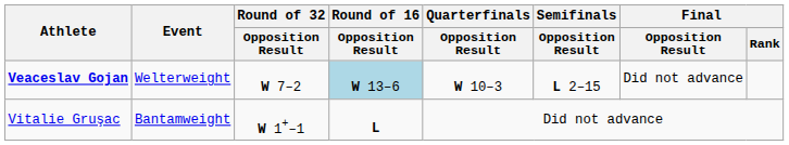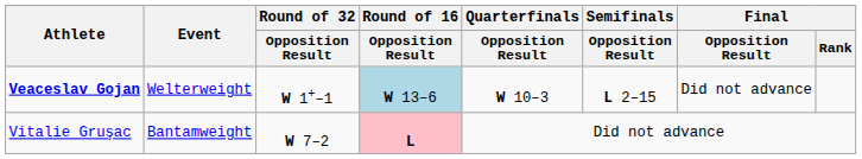 <table class="wikitable" style="font-size:90%">
 <tr>
 <th rowspan="2">Athlete</th>
 <th rowspan="2">Event</th>
 <th>Round of 32</th>
 <th>Round of 16</th>
 <th>Quarterfinals</th>
 <th>Semifinals</th>
 <th colspan=2>Final</th>
 </tr>
 <tr style="font-size:95%">
 <th>Opposition<br>Result</th>
 <th>Opposition<br>Result</th>
 <th>Opposition<br>Result</th>
 <th>Opposition<br>Result</th>
 <th>Opposition<br>Result</th>
 <th>Rank</th>
 </tr>
 <tr align=center>
 <td align=left><strong><a href='#'>Veaceslav Gojan</a></strong></td>
 <td align=left><a href='#'>Welterweight</a></td>
-<td><br><strong>W</strong> 7–2</td>
+<td><br><strong>W</strong> 1<sup>+</sup>–1</td>
 <td style="background: lightblue;"><br><strong>W</strong> 13–6</td>
 <td><br><strong>W</strong> 10–3</td>
 <td><br><strong>L</strong> 2–15</td>
 <td>Did not advance</td>
 <td></td>
 </tr>
 <tr align=center>
 <td align=left><a href='#'>Vitalie Gruşac</a></td>
 <td align=left><a href='#'>Bantamweight</a></td>
-<td><br><strong>W</strong> 1<sup>+</sup>–1</td>
-<td><br><strong>L</strong> </td>
+<td><br><strong>W</strong> 7–2</td>
+<td style="background: pink;"><br><strong>L</strong> </td>
 <td colspan=4>Did not advance</td>
 </tr>
 </table>
